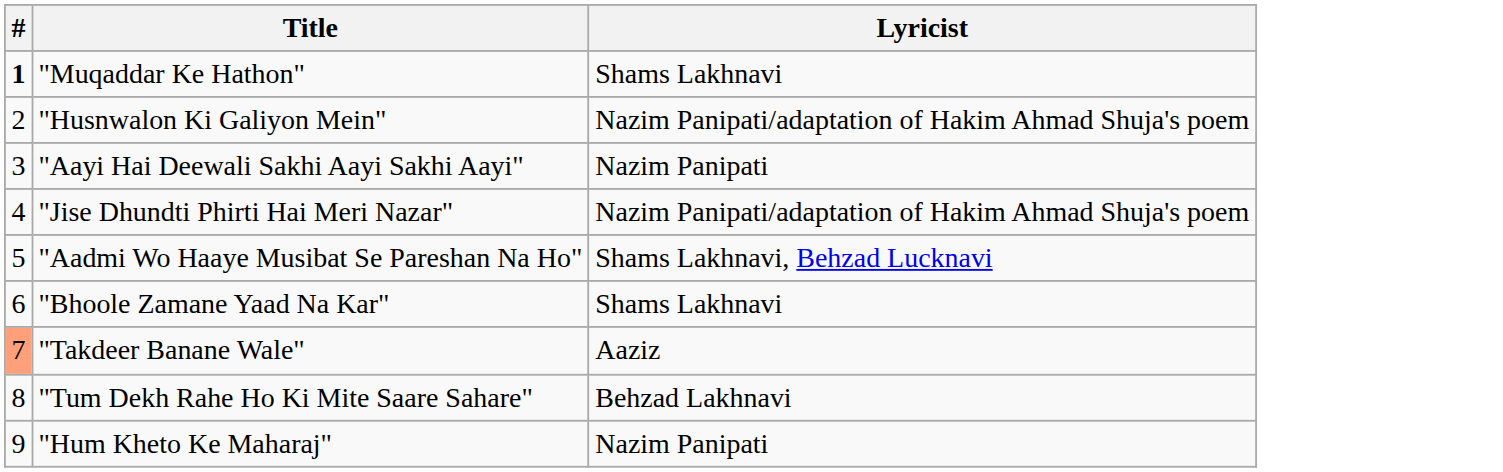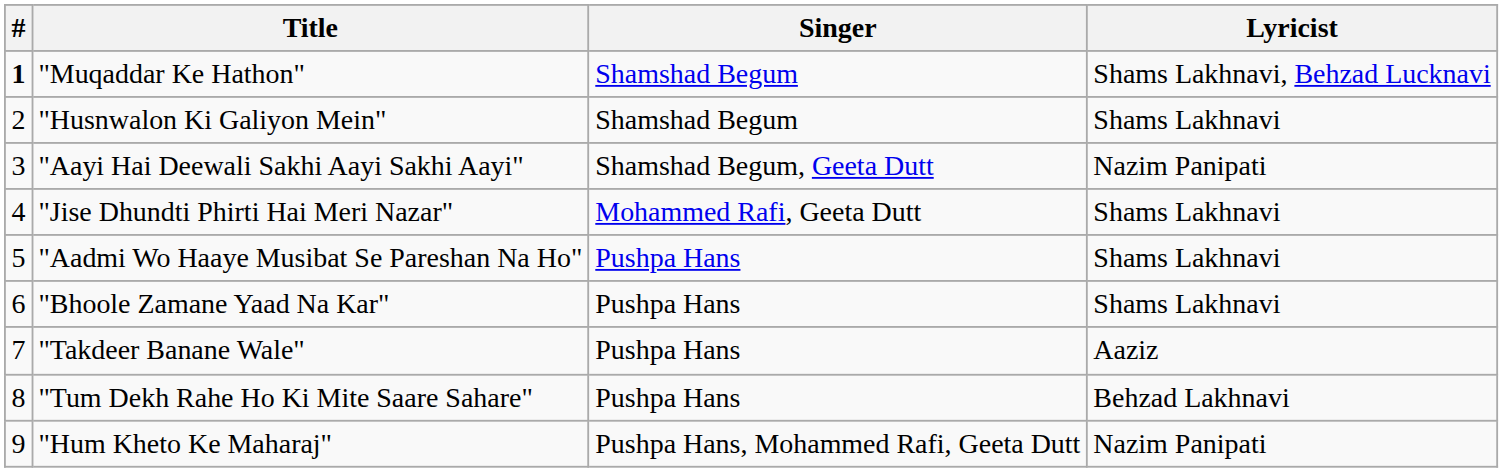 <table class="wikitable" style="font-size:95%;">
 <tr>
 <th>#</th>
 <th>Title</th>
+<th>Singer</th>
 <th>Lyricist</th>
 </tr>
 <tr>
 <td><strong>1</strong></td>
 <td>"Muqaddar Ke Hathon"</td>
-<td>Shams Lakhnavi</td>
+<td><a href='#'>Shamshad Begum</a></td>
+<td>Shams Lakhnavi, <a href='#'>Behzad Lucknavi</a></td>
 </tr>
 <tr>
 <td>2</td>
 <td>"Husnwalon Ki Galiyon Mein"</td>
-<td>Nazim Panipati/adaptation of Hakim Ahmad Shuja's poem</td>
+<td>Shamshad Begum</td>
+<td>Shams Lakhnavi</td>
 </tr>
 <tr>
 <td>3</td>
 <td>"Aayi Hai Deewali Sakhi Aayi Sakhi Aayi"</td>
+<td>Shamshad Begum, <a href='#'>Geeta Dutt</a></td>
 <td>Nazim Panipati</td>
 </tr>
 <tr>
 <td>4</td>
 <td>"Jise Dhundti Phirti Hai Meri Nazar"</td>
-<td>Nazim Panipati/adaptation of Hakim Ahmad Shuja's poem</td>
+<td><a href='#'>Mohammed Rafi</a>, Geeta Dutt</td>
+<td>Shams Lakhnavi</td>
 </tr>
 <tr>
 <td>5</td>
 <td>"Aadmi Wo Haaye Musibat Se Pareshan Na Ho"</td>
-<td>Shams Lakhnavi, <a href='#'>Behzad Lucknavi</a></td>
+<td><a href='#'>Pushpa Hans</a></td>
+<td>Shams Lakhnavi</td>
 </tr>
 <tr>
 <td>6</td>
 <td>"Bhoole Zamane Yaad Na Kar"</td>
+<td>Pushpa Hans</td>
 <td>Shams Lakhnavi</td>
 </tr>
 <tr>
-<td style="background: lightsalmon;">7</td>
+<td>7</td>
 <td>"Takdeer Banane Wale"</td>
+<td>Pushpa Hans</td>
 <td>Aaziz</td>
 </tr>
 <tr>
 <td>8</td>
 <td>"Tum Dekh Rahe Ho Ki Mite Saare Sahare"</td>
+<td>Pushpa Hans</td>
 <td>Behzad Lakhnavi</td>
 </tr>
 <tr>
 <td>9</td>
 <td>"Hum Kheto Ke Maharaj"</td>
+<td>Pushpa Hans, Mohammed Rafi, Geeta Dutt</td>
 <td>Nazim Panipati</td>
 </tr>
 </table>
